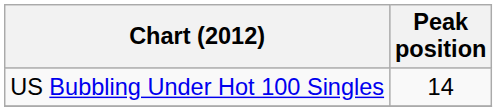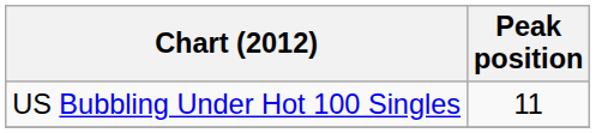 <table class="wikitable sortable">
 <tr>
 <th>Chart (2012)</th>
 <th>Peak<br>position</th>
 </tr>
 <tr>
 <td align="left">US <a href='#'>Bubbling Under Hot 100 Singles</a></td>
-<td align="center">14</td>
+<td align="center">11</td>
 </tr>
 <tr>
 </tr>
 <tr>
 </tr>
 </table>
